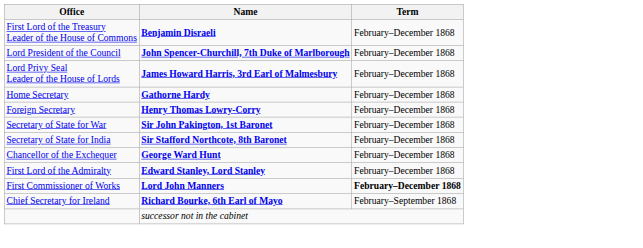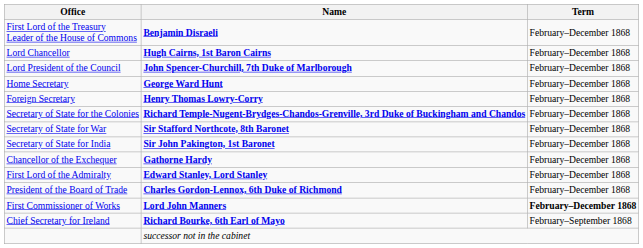 <table class=wikitable>
 <tr>
 <th>Office</th>
 <th>Name</th>
 <th>Term</th>
 </tr>
 <tr>
 <td><a href='#'>First Lord of the Treasury</a><br><a href='#'>Leader of the House of Commons</a></td>
 <td><strong><a href='#'>Benjamin Disraeli</a></strong></td>
 <td>February–December 1868</td>
 </tr>
 <tr>
+<td><a href='#'>Lord Chancellor</a></td>
+<td><strong><a href='#'>Hugh Cairns, 1st Baron Cairns</a></strong></td>
+<td>February–December 1868</td>
+</tr>
+<tr>
 <td><a href='#'>Lord President of the Council</a></td>
 <td><strong><a href='#'>John Spencer-Churchill, 7th Duke of Marlborough</a></strong></td>
 <td>February–December 1868</td>
 </tr>
 <tr>
-<td><a href='#'>Lord Privy Seal</a><br><a href='#'>Leader of the House of Lords</a></td>
-<td><strong><a href='#'>James Howard Harris, 3rd Earl of Malmesbury</a></strong></td>
-<td>February–December 1868</td>
-</tr>
-<tr>
 <td><a href='#'>Home Secretary</a></td>
-<td><strong><a href='#'>Gathorne Hardy</a></strong></td>
+<td><strong><a href='#'>George Ward Hunt</a></strong></td>
 <td>February–December 1868</td>
 </tr>
 <tr>
 <td><a href='#'>Foreign Secretary</a></td>
 <td><strong><a href='#'>Henry Thomas Lowry-Corry</a></strong></td>
 <td>February–December 1868</td>
 </tr>
 <tr>
+<td><a href='#'>Secretary of State for the Colonies</a></td>
+<td><strong><a href='#'>Richard Temple-Nugent-Brydges-Chandos-Grenville, 3rd Duke of Buckingham and Chandos</a></strong></td>
+<td>February–December 1868</td>
+</tr>
+<tr>
 <td><a href='#'>Secretary of State for War</a></td>
+<td><strong><a href='#'>Sir Stafford Northcote, 8th Baronet</a></strong></td>
+<td>February–December 1868</td>
+</tr>
+<tr>
+<td><a href='#'>Secretary of State for India</a></td>
 <td><strong><a href='#'>Sir John Pakington, 1st Baronet</a></strong></td>
 <td>February–December 1868</td>
 </tr>
 <tr>
-<td><a href='#'>Secretary of State for India</a></td>
-<td><strong><a href='#'>Sir Stafford Northcote, 8th Baronet</a></strong></td>
-<td>February–December 1868</td>
-</tr>
-<tr>
 <td><a href='#'>Chancellor of the Exchequer</a></td>
-<td><strong><a href='#'>George Ward Hunt</a></strong></td>
+<td><strong><a href='#'>Gathorne Hardy</a></strong></td>
 <td>February–December 1868</td>
 </tr>
 <tr>
 <td><a href='#'>First Lord of the Admiralty</a></td>
 <td><strong><a href='#'>Edward Stanley, Lord Stanley</a></strong></td>
+<td>February–December 1868</td>
+</tr>
+<tr>
+<td><a href='#'>President of the Board of Trade</a></td>
+<td><strong><a href='#'>Charles Gordon-Lennox, 6th Duke of Richmond</a></strong></td>
 <td>February–December 1868</td>
 </tr>
 <tr>
 <td><a href='#'>First Commissioner of Works</a></td>
 <td><strong><a href='#'>Lord John Manners</a></strong></td>
 <td><strong>February–December 1868</strong></td>
 </tr>
 <tr>
 <td><a href='#'>Chief Secretary for Ireland</a></td>
 <td><strong><a href='#'>Richard Bourke, 6th Earl of Mayo</a></strong></td>
 <td>February–September 1868</td>
 </tr>
 <tr>
 <td> </td>
 <td colspan=2><em>successor not in the cabinet</em></td>
 </tr>
 </table>
